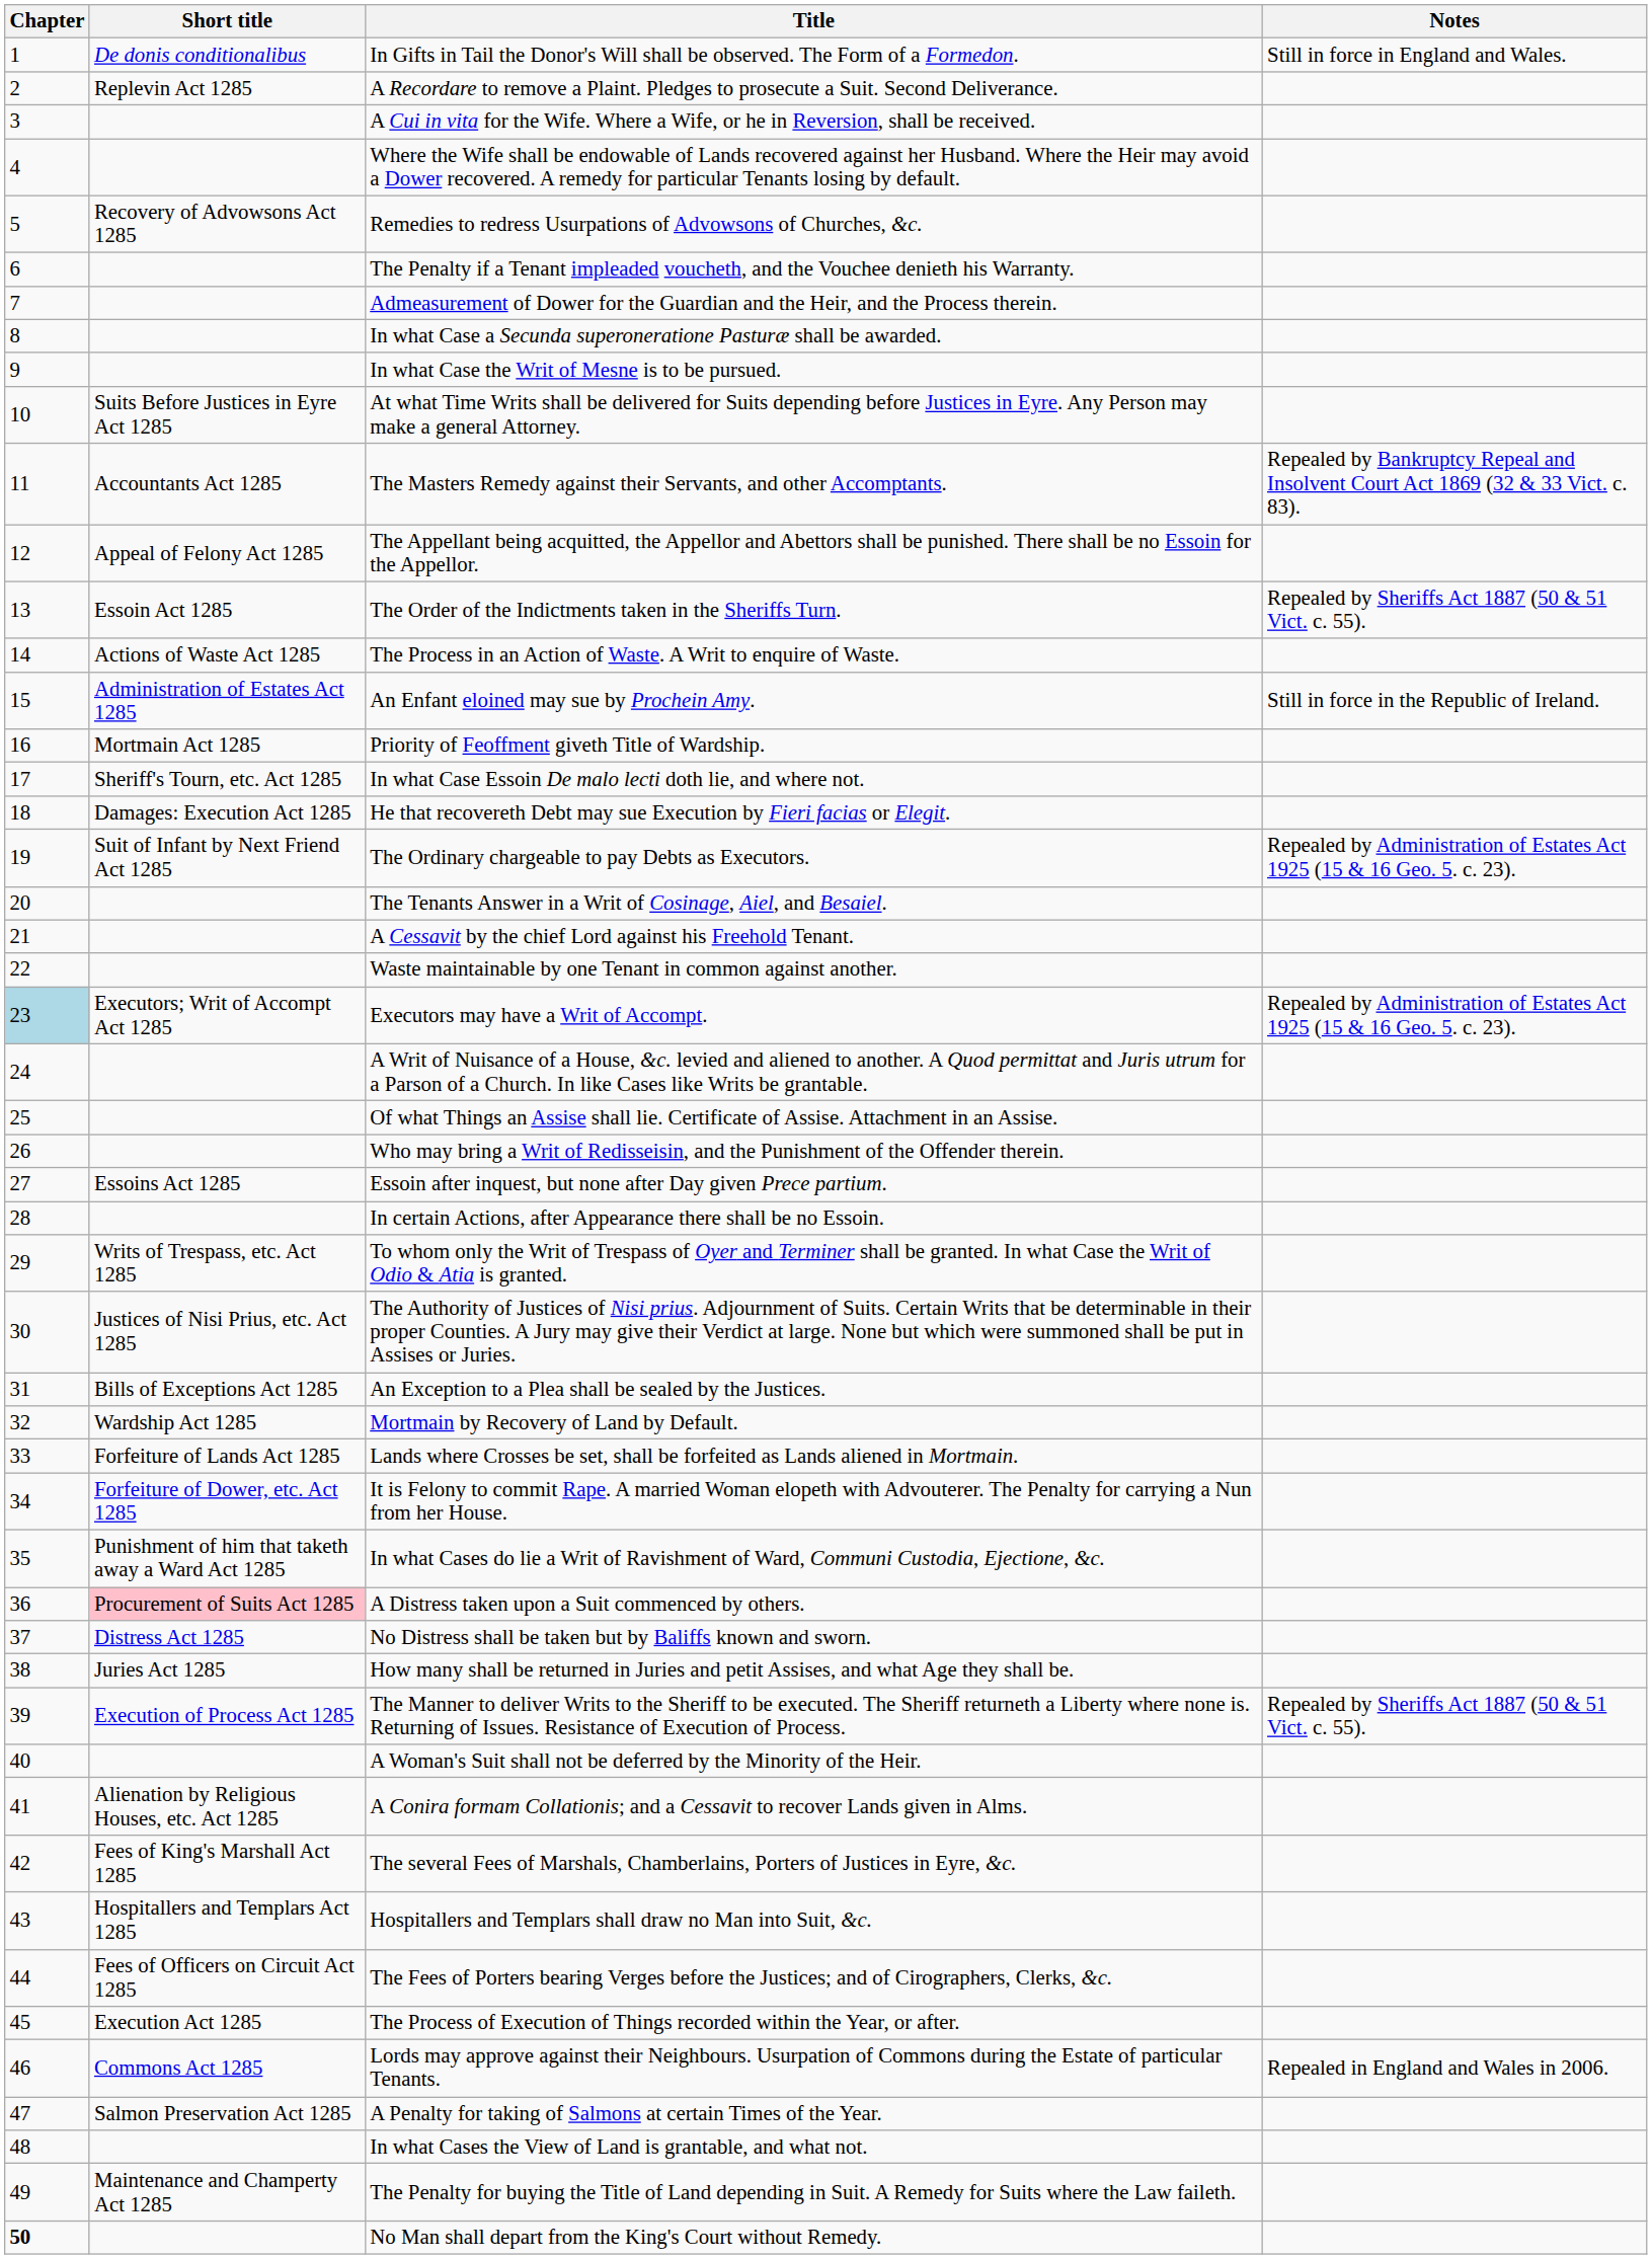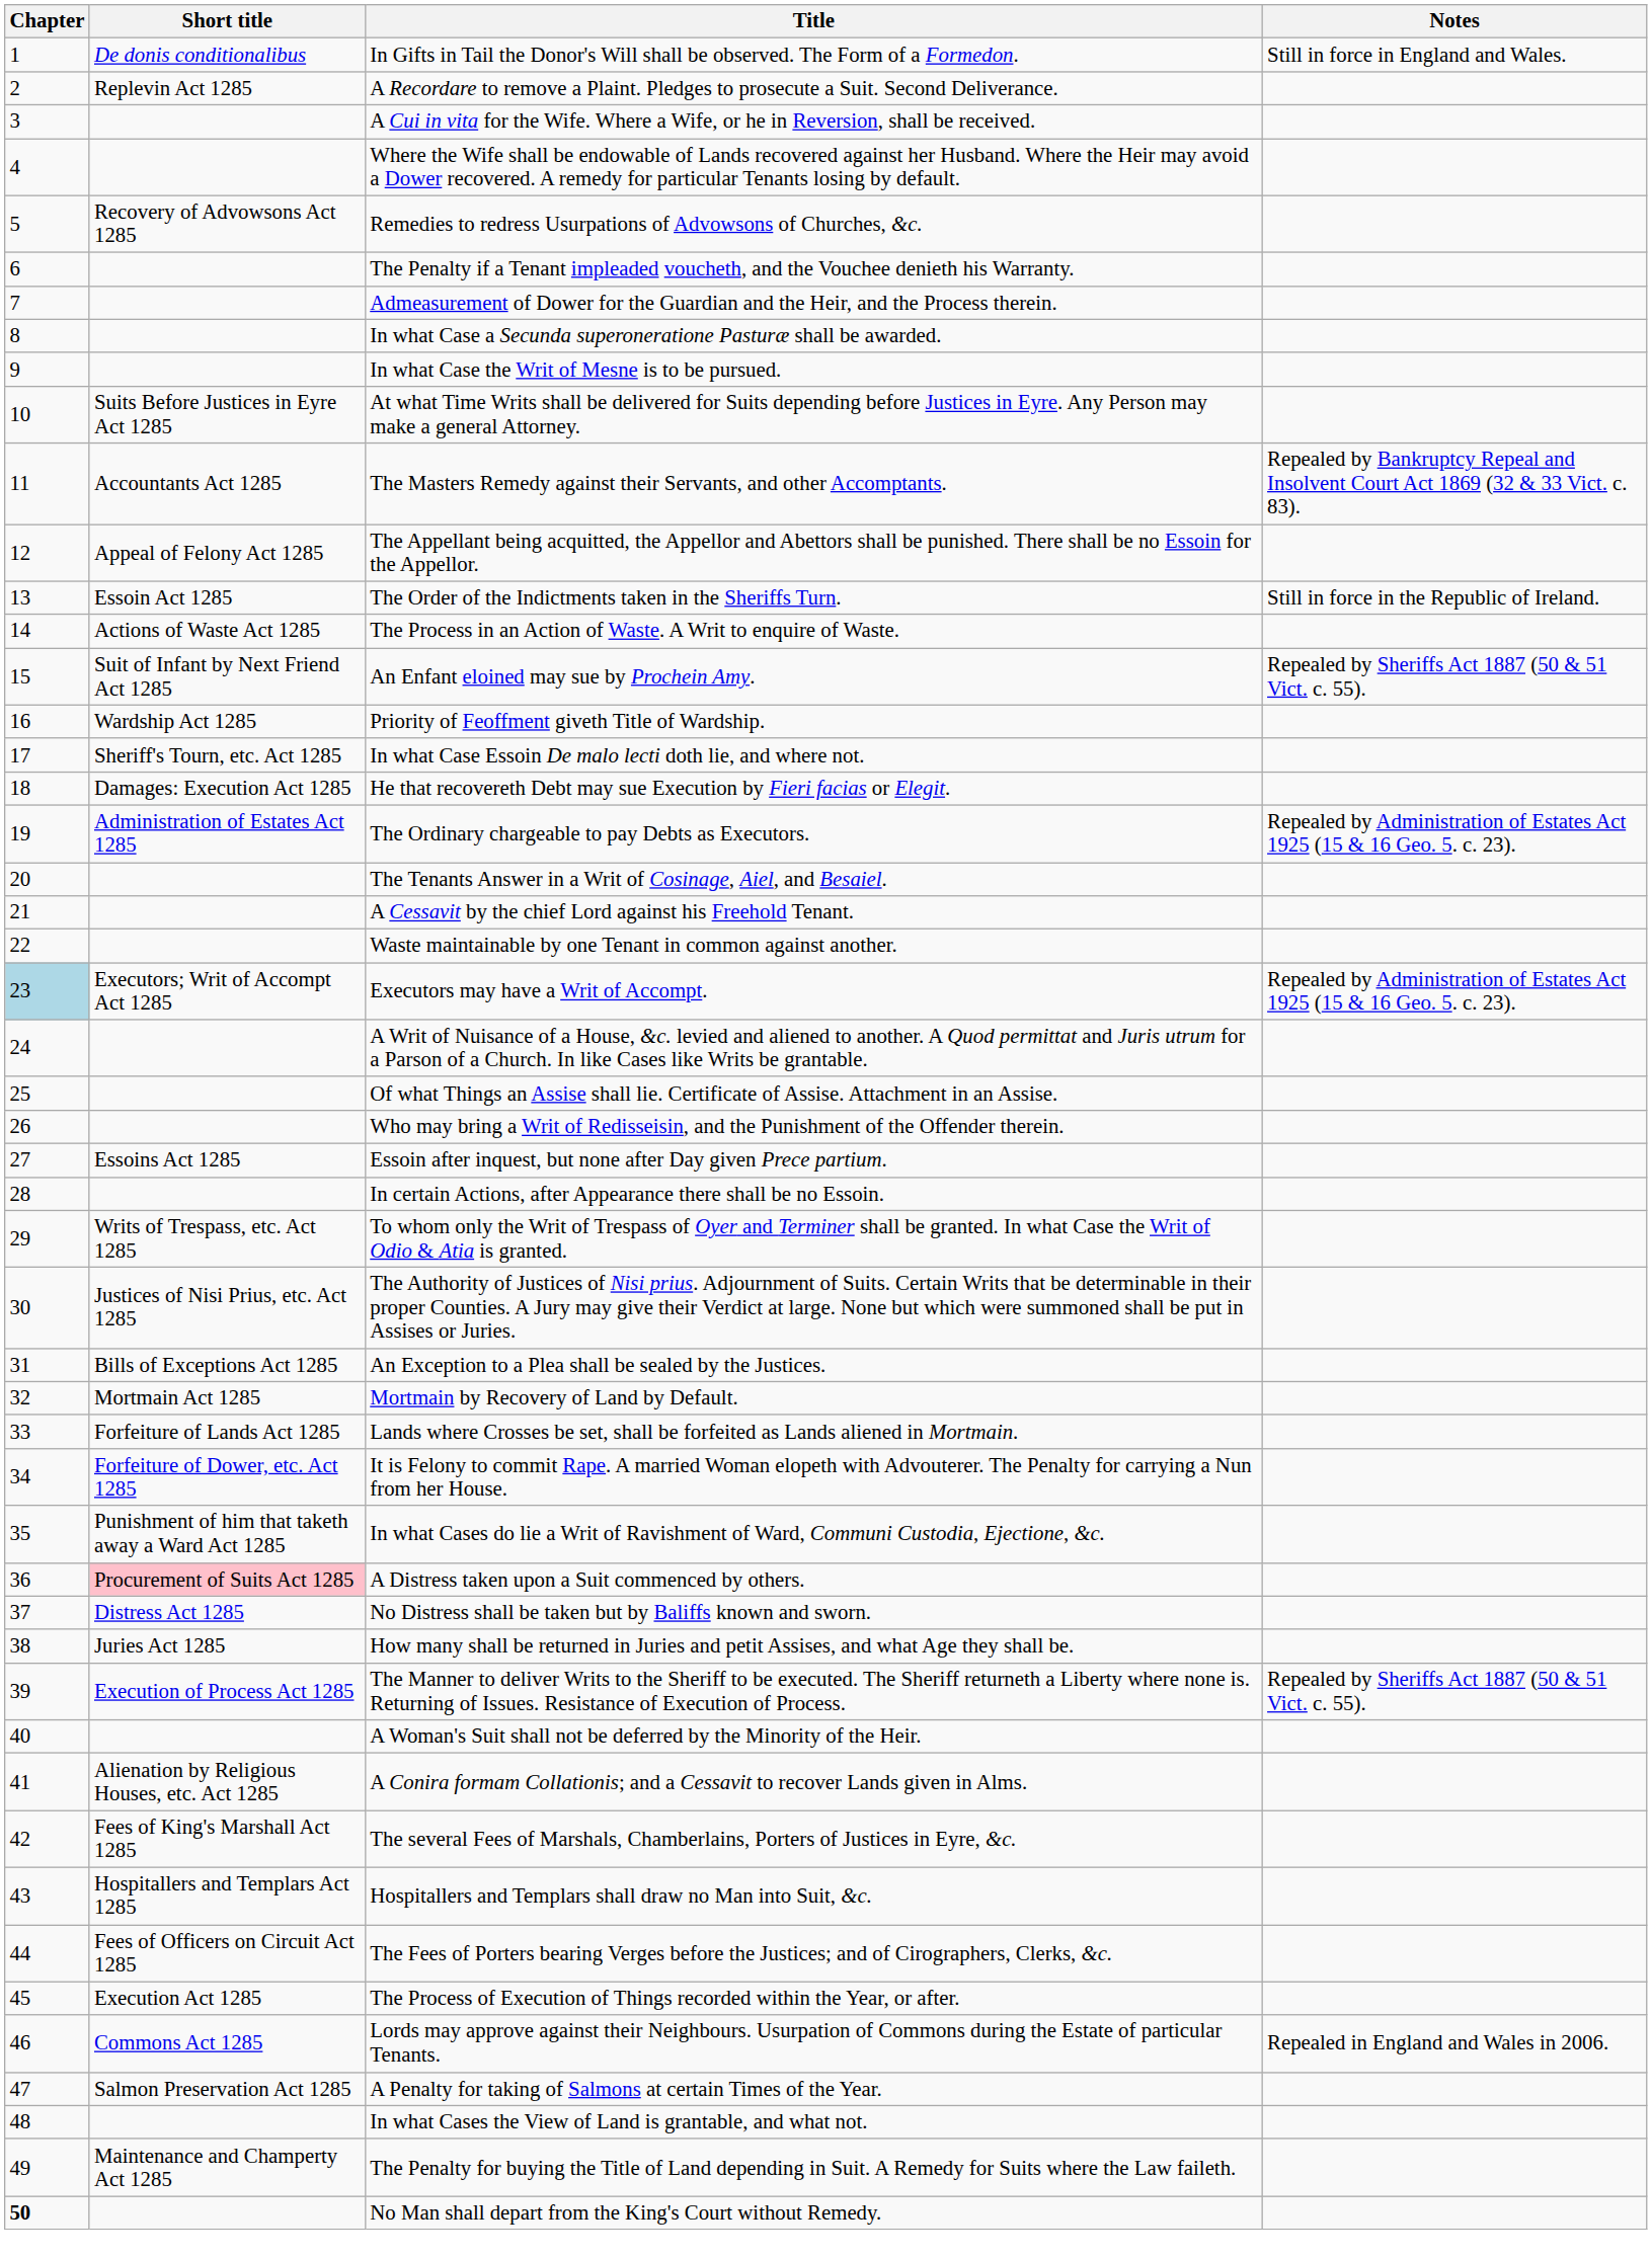 <table class="wikitable">
 <tr>
 <th>Chapter</th>
 <th>Short title</th>
 <th>Title</th>
 <th>Notes</th>
 </tr>
 <tr>
 <td>1</td>
 <td><em><a href='#'>De donis conditionalibus</a></em></td>
 <td>In Gifts in Tail the Donor's Will shall be observed. The Form of a <em><a href='#'>Formedon</a></em>.</td>
 <td>Still in force in England and Wales.</td>
 </tr>
 <tr>
 <td>2</td>
 <td>Replevin Act 1285</td>
 <td>A <em>Recordare</em> to remove a Plaint. Pledges to prosecute a Suit. Second Deliverance.</td>
 <td></td>
 </tr>
 <tr>
 <td>3</td>
 <td></td>
 <td>A <em><a href='#'>Cui in vita</a></em> for the Wife. Where a Wife, or he in <a href='#'>Reversion</a>, shall be received.</td>
 <td></td>
 </tr>
 <tr>
 <td>4</td>
 <td></td>
 <td>Where the Wife shall be endowable of Lands recovered against her Husband. Where the Heir may avoid a <a href='#'>Dower</a> recovered. A remedy for particular Tenants losing by default.</td>
 <td></td>
 </tr>
 <tr>
 <td>5</td>
 <td>Recovery of Advowsons Act 1285</td>
 <td>Remedies to redress Usurpations of <a href='#'>Advowsons</a> of Churches, <em>&c.</em></td>
 <td></td>
 </tr>
 <tr>
 <td>6</td>
 <td></td>
 <td>The Penalty if a Tenant <a href='#'>impleaded</a> <a href='#'>voucheth</a>, and the Vouchee denieth his Warranty.</td>
 <td></td>
 </tr>
 <tr>
 <td>7</td>
 <td></td>
 <td><a href='#'>Admeasurement</a> of Dower for the Guardian and the Heir, and the Process therein.</td>
 <td></td>
 </tr>
 <tr>
 <td>8</td>
 <td></td>
 <td>In what Case a <em>Secunda superoneratione Pasturæ</em> shall be awarded.</td>
 <td></td>
 </tr>
 <tr>
 <td>9</td>
 <td></td>
 <td>In what Case the <a href='#'>Writ of Mesne</a> is to be pursued.</td>
 <td></td>
 </tr>
 <tr>
 <td>10</td>
 <td>Suits Before Justices in Eyre Act 1285</td>
 <td>At what Time Writs shall be delivered for Suits depending before <a href='#'>Justices in Eyre</a>. Any Person may make a general Attorney.</td>
 <td></td>
 </tr>
 <tr>
 <td>11</td>
 <td>Accountants Act 1285</td>
 <td>The Masters Remedy against their Servants, and other <a href='#'>Accomptants</a>.</td>
 <td>Repealed by <a href='#'>Bankruptcy Repeal and Insolvent Court Act 1869</a> (<a href='#'>32 & 33 Vict.</a> c. 83).</td>
 </tr>
 <tr>
 <td>12</td>
 <td>Appeal of Felony Act 1285</td>
 <td>The Appellant being acquitted, the Appellor and Abettors shall be punished. There shall be no <a href='#'>Essoin</a> for the Appellor.</td>
 <td></td>
 </tr>
 <tr>
 <td>13</td>
 <td>Essoin Act 1285</td>
 <td>The Order of the Indictments taken in the <a href='#'>Sheriffs Turn</a>.</td>
-<td>Repealed by <a href='#'>Sheriffs Act 1887</a> (<a href='#'>50 & 51 Vict.</a> c. 55).</td>
+<td>Still in force in the Republic of Ireland.</td>
 </tr>
 <tr>
 <td>14</td>
 <td>Actions of Waste Act 1285</td>
 <td>The Process in an Action of <a href='#'>Waste</a>. A Writ to enquire of Waste.</td>
 <td></td>
 </tr>
 <tr>
 <td>15</td>
-<td><a href='#'>Administration of Estates Act 1285</a></td>
+<td>Suit of Infant by Next Friend Act 1285</td>
 <td>An Enfant <a href='#'>eloined</a> may sue by <em><a href='#'>Prochein Amy</a></em>.</td>
-<td>Still in force in the Republic of Ireland.</td>
+<td>Repealed by <a href='#'>Sheriffs Act 1887</a> (<a href='#'>50 & 51 Vict.</a> c. 55).</td>
 </tr>
 <tr>
 <td>16</td>
-<td>Mortmain Act 1285</td>
+<td>Wardship Act 1285</td>
 <td>Priority of <a href='#'>Feoffment</a> giveth Title of Wardship.</td>
 <td></td>
 </tr>
 <tr>
 <td>17</td>
 <td>Sheriff's Tourn, etc. Act 1285</td>
 <td>In what Case Essoin <em>De malo lecti</em> doth lie, and where not.</td>
 <td></td>
 </tr>
 <tr>
 <td>18</td>
 <td>Damages: Execution Act 1285</td>
 <td>He that recovereth Debt may sue Execution by <em><a href='#'>Fieri facias</a></em> or <em><a href='#'>Elegit</a></em>.</td>
 <td></td>
 </tr>
 <tr>
 <td>19</td>
-<td>Suit of Infant by Next Friend Act 1285</td>
+<td><a href='#'>Administration of Estates Act 1285</a></td>
 <td>The Ordinary chargeable to pay Debts as Executors.</td>
 <td>Repealed by <a href='#'>Administration of Estates Act 1925</a> (<a href='#'>15 & 16 Geo. 5</a>. c. 23).</td>
 </tr>
 <tr>
 <td>20</td>
 <td></td>
 <td>The Tenants Answer in a Writ of <em><a href='#'>Cosinage</a></em>, <em><a href='#'>Aiel</a></em>, and <em><a href='#'>Besaiel</a></em>.</td>
 <td></td>
 </tr>
 <tr>
 <td>21</td>
 <td></td>
 <td>A <em><a href='#'>Cessavit</a></em> by the chief Lord against his <a href='#'>Freehold</a> Tenant.</td>
 <td></td>
 </tr>
 <tr>
 <td>22</td>
 <td></td>
 <td>Waste maintainable by one Tenant in common against another.</td>
 <td></td>
 </tr>
 <tr>
 <td style="background: lightblue;">23</td>
 <td>Executors; Writ of Accompt Act 1285</td>
 <td>Executors may have a <a href='#'>Writ of Accompt</a>.</td>
 <td>Repealed by <a href='#'>Administration of Estates Act 1925</a> (<a href='#'>15 & 16 Geo. 5</a>. c. 23).</td>
 </tr>
 <tr>
 <td>24</td>
 <td></td>
 <td>A Writ of Nuisance of a House, <em>&c.</em> levied and aliened to another. A <em>Quod permittat</em> and <em>Juris utrum</em> for a Parson of a Church. In like Cases like Writs be grantable.</td>
 <td></td>
 </tr>
 <tr>
 <td>25</td>
 <td></td>
 <td>Of what Things an <a href='#'>Assise</a> shall lie. Certificate of Assise. Attachment in an Assise.</td>
 <td></td>
 </tr>
 <tr>
 <td>26</td>
 <td></td>
 <td>Who may bring a <a href='#'>Writ of Redisseisin</a>, and the Punishment of the Offender therein.</td>
 <td></td>
 </tr>
 <tr>
 <td>27</td>
 <td>Essoins Act 1285</td>
 <td>Essoin after inquest, but none after Day given <em>Prece partium</em>.</td>
 <td></td>
 </tr>
 <tr>
 <td>28</td>
 <td></td>
 <td>In certain Actions, after Appearance there shall be no Essoin.</td>
 <td></td>
 </tr>
 <tr>
 <td>29</td>
 <td>Writs of Trespass, etc. Act 1285</td>
 <td>To whom only the Writ of Trespass of <a href='#'><em>Oyer</em> and <em>Terminer</em></a> shall be granted. In what Case the <a href='#'>Writ of <em>Odio</em> & <em>Atia</em></a> is granted.</td>
 <td></td>
 </tr>
 <tr>
 <td>30</td>
 <td>Justices of Nisi Prius, etc. Act 1285</td>
 <td>The Authority of Justices of <em><a href='#'>Nisi prius</a></em>. Adjournment of Suits. Certain Writs that be determinable in their proper Counties. A Jury may give their Verdict at large. None but which were summoned shall be put in Assises or Juries.</td>
 <td></td>
 </tr>
 <tr>
 <td>31</td>
 <td>Bills of Exceptions Act 1285</td>
 <td>An Exception to a Plea shall be sealed by the Justices.</td>
 <td></td>
 </tr>
 <tr>
 <td>32</td>
-<td>Wardship Act 1285</td>
+<td>Mortmain Act 1285</td>
 <td><a href='#'>Mortmain</a> by Recovery of Land by Default.</td>
 <td></td>
 </tr>
 <tr>
 <td>33</td>
 <td>Forfeiture of Lands Act 1285</td>
 <td>Lands where Crosses be set, shall be forfeited as Lands aliened in <em>Mortmain</em>.</td>
 <td></td>
 </tr>
 <tr>
 <td>34</td>
 <td><a href='#'>Forfeiture of Dower, etc. Act 1285</a></td>
 <td>It is Felony to commit <a href='#'>Rape</a>. A married Woman elopeth with Advouterer. The Penalty for carrying a Nun from her House.</td>
 <td></td>
 </tr>
 <tr>
 <td>35</td>
 <td>Punishment of him that taketh away a Ward Act 1285</td>
 <td>In what Cases do lie a Writ of Ravishment of Ward, <em>Communi Custodia</em>, <em>Ejectione</em>, <em>&c.</em></td>
 <td></td>
 </tr>
 <tr>
 <td>36</td>
 <td style="background: pink;">Procurement of Suits Act 1285</td>
 <td>A Distress taken upon a Suit commenced by others.</td>
 <td></td>
 </tr>
 <tr>
 <td>37</td>
 <td><a href='#'>Distress Act 1285</a></td>
 <td>No Distress shall be taken but by <a href='#'>Baliffs</a> known and sworn.</td>
 <td></td>
 </tr>
 <tr>
 <td>38</td>
 <td>Juries Act 1285</td>
 <td>How many shall be returned in Juries and petit Assises, and what Age they shall be.</td>
 <td></td>
 </tr>
 <tr>
 <td>39</td>
 <td><a href='#'>Execution of Process Act 1285</a></td>
 <td>The Manner to deliver Writs to the Sheriff to be executed. The Sheriff returneth a Liberty where none is. Returning of Issues. Resistance of Execution of Process.</td>
 <td>Repealed by <a href='#'>Sheriffs Act 1887</a> (<a href='#'>50 & 51 Vict.</a> c. 55).</td>
 </tr>
 <tr>
 <td>40</td>
 <td></td>
 <td>A Woman's Suit shall not be deferred by the Minority of the Heir.</td>
 <td></td>
 </tr>
 <tr>
 <td>41</td>
 <td>Alienation by Religious Houses, etc. Act 1285</td>
 <td>A <em>Conira formam Collationis</em>; and a <em>Cessavit</em> to recover Lands given in Alms.</td>
 <td></td>
 </tr>
 <tr>
 <td>42</td>
 <td>Fees of King's Marshall Act 1285</td>
 <td>The several Fees of Marshals, Chamberlains, Porters of Justices in Eyre, <em>&c.</em></td>
 <td></td>
 </tr>
 <tr>
 <td>43</td>
 <td>Hospitallers and Templars Act 1285</td>
 <td>Hospitallers and Templars shall draw no Man into Suit, <em>&c.</em></td>
 <td></td>
 </tr>
 <tr>
 <td>44</td>
 <td>Fees of Officers on Circuit Act 1285</td>
 <td>The Fees of Porters bearing Verges before the Justices; and of Cirographers, Clerks, <em>&c.</em></td>
 <td></td>
 </tr>
 <tr>
 <td>45</td>
 <td>Execution Act 1285</td>
 <td>The Process of Execution of Things recorded within the Year, or after.</td>
 <td></td>
 </tr>
 <tr>
 <td>46</td>
 <td><a href='#'>Commons Act 1285</a></td>
 <td>Lords may approve against their Neighbours. Usurpation of Commons during the Estate of particular Tenants.</td>
 <td>Repealed in England and Wales in 2006.</td>
 </tr>
 <tr>
 <td>47</td>
 <td>Salmon Preservation Act 1285</td>
 <td>A Penalty for taking of <a href='#'>Salmons</a> at certain Times of the Year.</td>
 <td></td>
 </tr>
 <tr>
 <td>48</td>
 <td></td>
 <td>In what Cases the View of Land is grantable, and what not.</td>
 <td></td>
 </tr>
 <tr>
 <td>49</td>
 <td>Maintenance and Champerty Act 1285</td>
 <td>The Penalty for buying the Title of Land depending in Suit. A Remedy for Suits where the Law faileth.</td>
 <td></td>
 </tr>
 <tr>
 <td><strong>50</strong></td>
 <td></td>
 <td>No Man shall depart from the King's Court without Remedy.</td>
 <td></td>
 </tr>
 </table>
